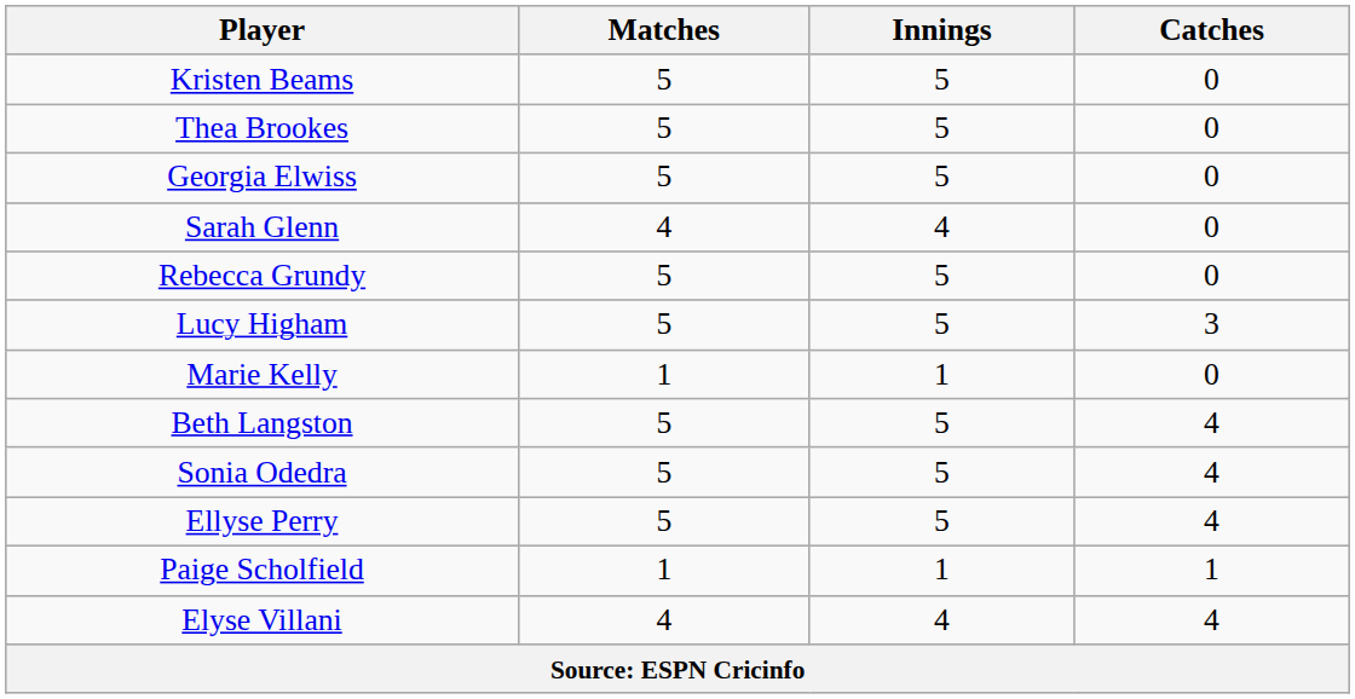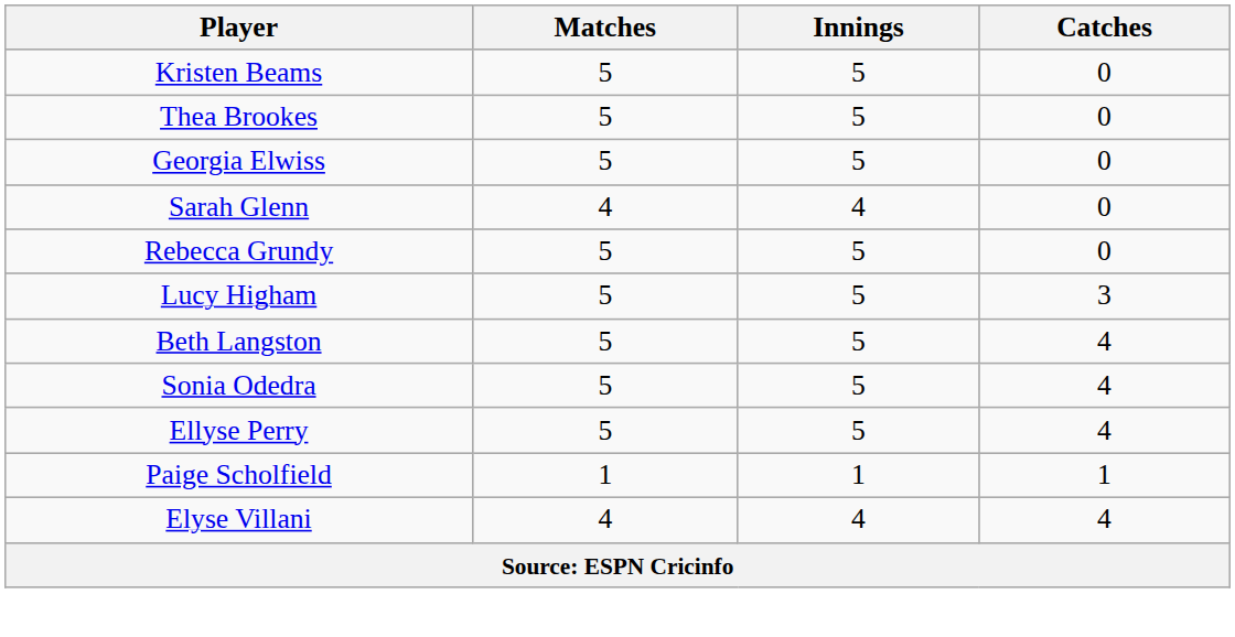 <table class="wikitable" style="text-align:center; width:55%;">
 <tr>
 <th>Player</th>
 <th>Matches</th>
 <th>Innings</th>
 <th>Catches</th>
 </tr>
 <tr>
 <td><a href='#'>Kristen Beams</a></td>
 <td>5</td>
 <td>5</td>
 <td>0</td>
 </tr>
 <tr>
 <td><a href='#'>Thea Brookes</a></td>
 <td>5</td>
 <td>5</td>
 <td>0</td>
 </tr>
 <tr>
 <td><a href='#'>Georgia Elwiss</a></td>
 <td>5</td>
 <td>5</td>
 <td>0</td>
 </tr>
 <tr>
 <td><a href='#'>Sarah Glenn</a></td>
 <td>4</td>
 <td>4</td>
 <td>0</td>
 </tr>
 <tr>
 <td><a href='#'>Rebecca Grundy</a></td>
 <td>5</td>
 <td>5</td>
 <td>0</td>
 </tr>
 <tr>
 <td><a href='#'>Lucy Higham</a></td>
 <td>5</td>
 <td>5</td>
 <td>3</td>
 </tr>
 <tr>
-<td><a href='#'>Marie Kelly</a></td>
-<td>1</td>
-<td>1</td>
-<td>0</td>
-</tr>
-<tr>
 <td><a href='#'>Beth Langston</a></td>
 <td>5</td>
 <td>5</td>
 <td>4</td>
 </tr>
 <tr>
 <td><a href='#'>Sonia Odedra</a></td>
 <td>5</td>
 <td>5</td>
 <td>4</td>
 </tr>
 <tr>
 <td><a href='#'>Ellyse Perry</a></td>
 <td>5</td>
 <td>5</td>
 <td>4</td>
 </tr>
 <tr>
 <td><a href='#'>Paige Scholfield</a></td>
 <td>1</td>
 <td>1</td>
 <td>1</td>
 </tr>
 <tr>
 <td><a href='#'>Elyse Villani</a></td>
 <td>4</td>
 <td>4</td>
 <td>4</td>
 </tr>
 <tr>
 <th colspan="4"><small>Source: ESPN Cricinfo </small></th>
 </tr>
 </table>
